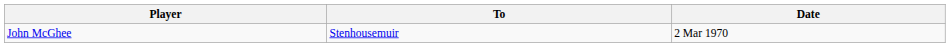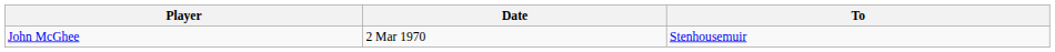 <table class="wikitable" style="text-align:center; font-size:95%;width:98%; text-align:left">
 <tr>
 <th>Player</th>
+<th>Date</th>
 <th>To</th>
-<th>Date</th>
 </tr>
 <tr>
 <td> <a href='#'>John McGhee</a></td>
+<td>2 Mar 1970</td>
 <td> <a href='#'>Stenhousemuir</a></td>
-<td>2 Mar 1970</td>
 </tr>
 </table>
